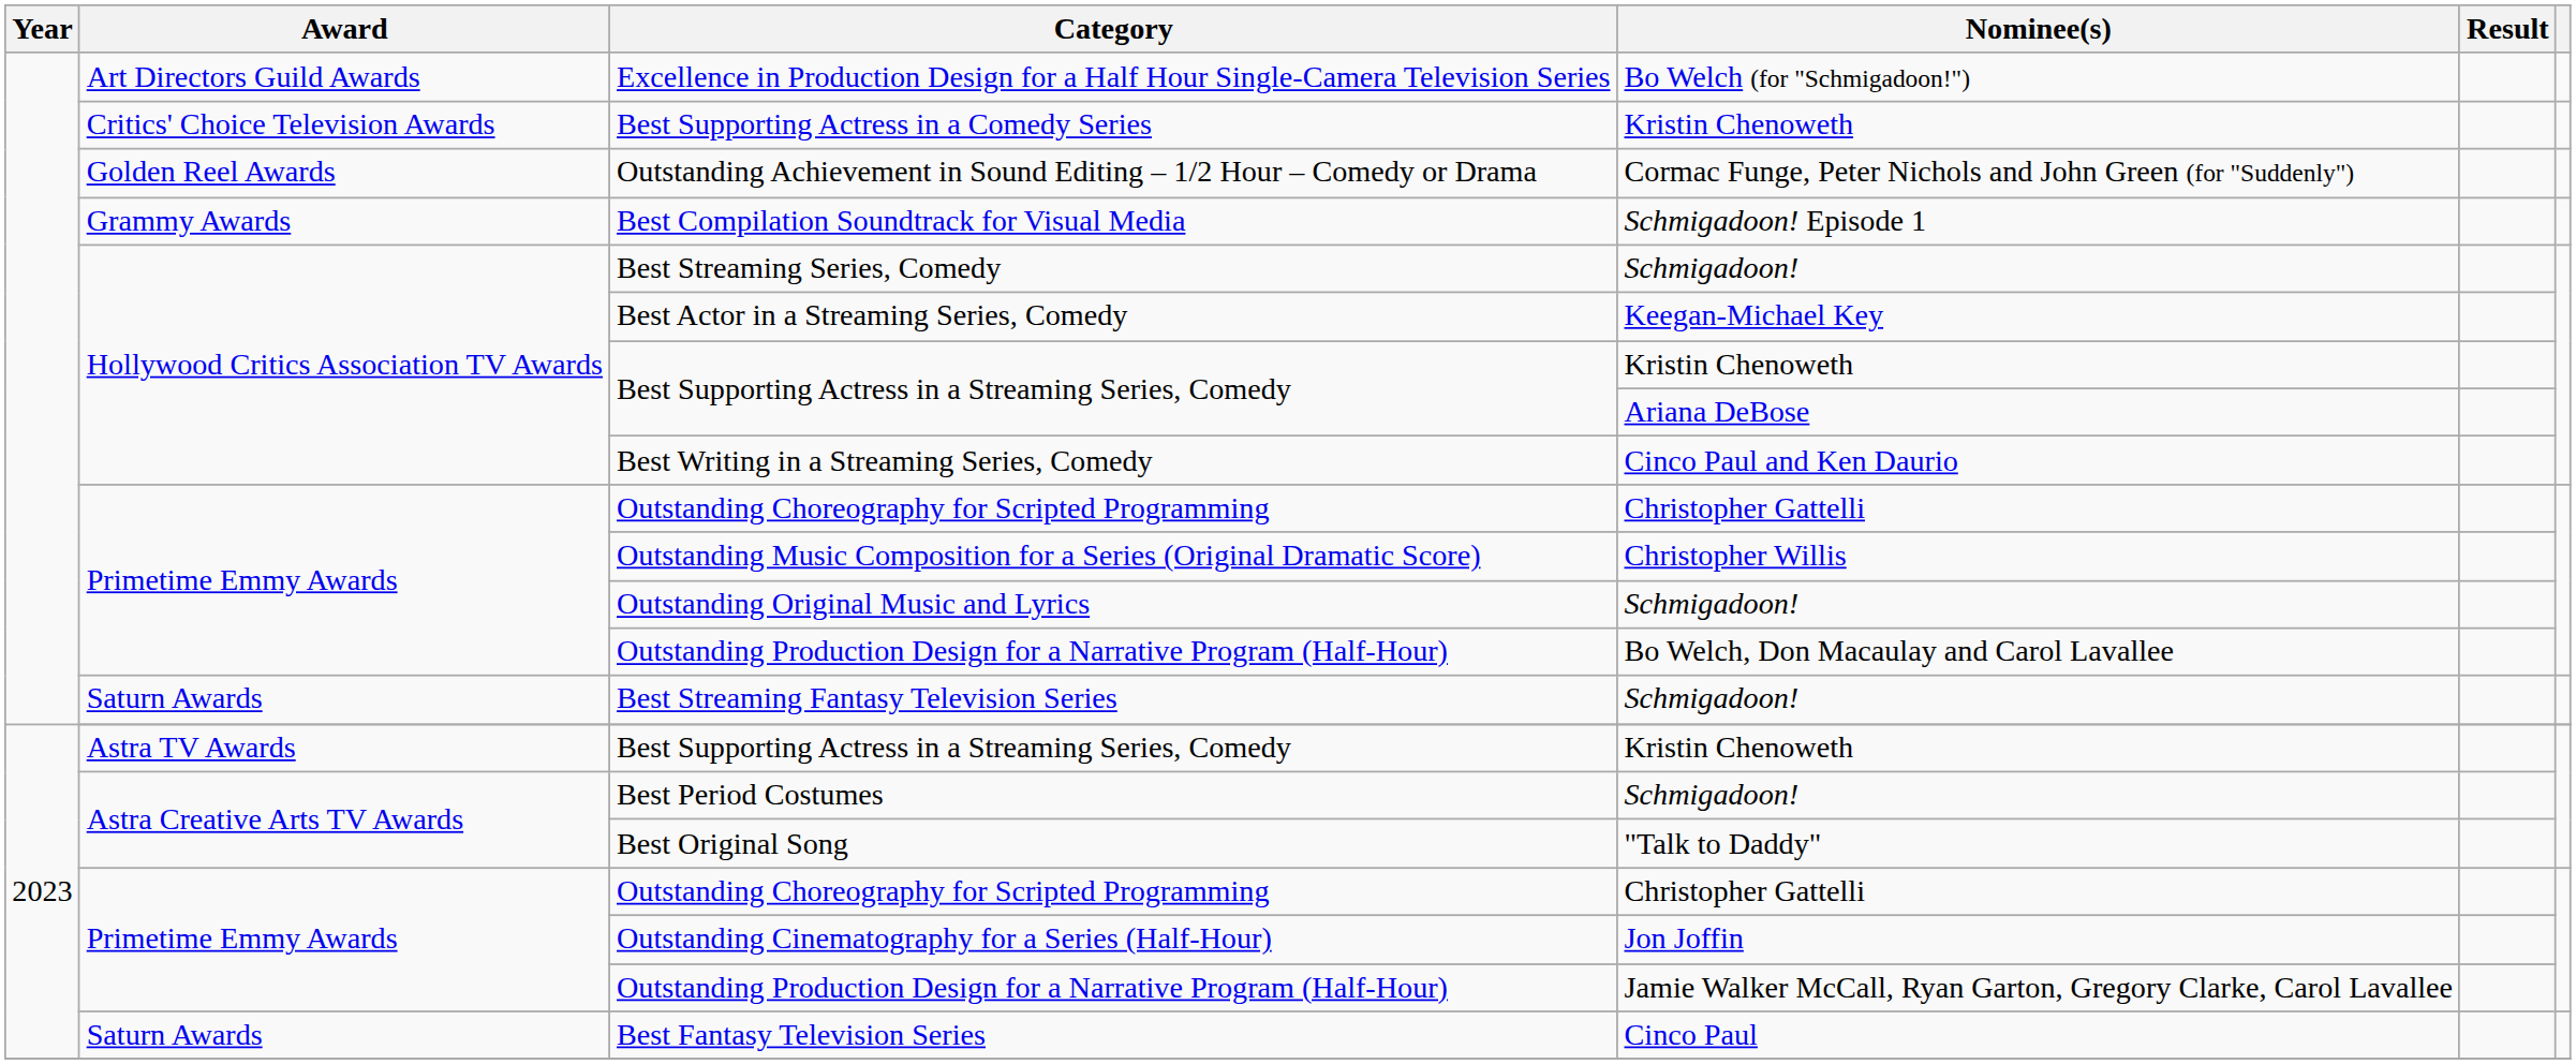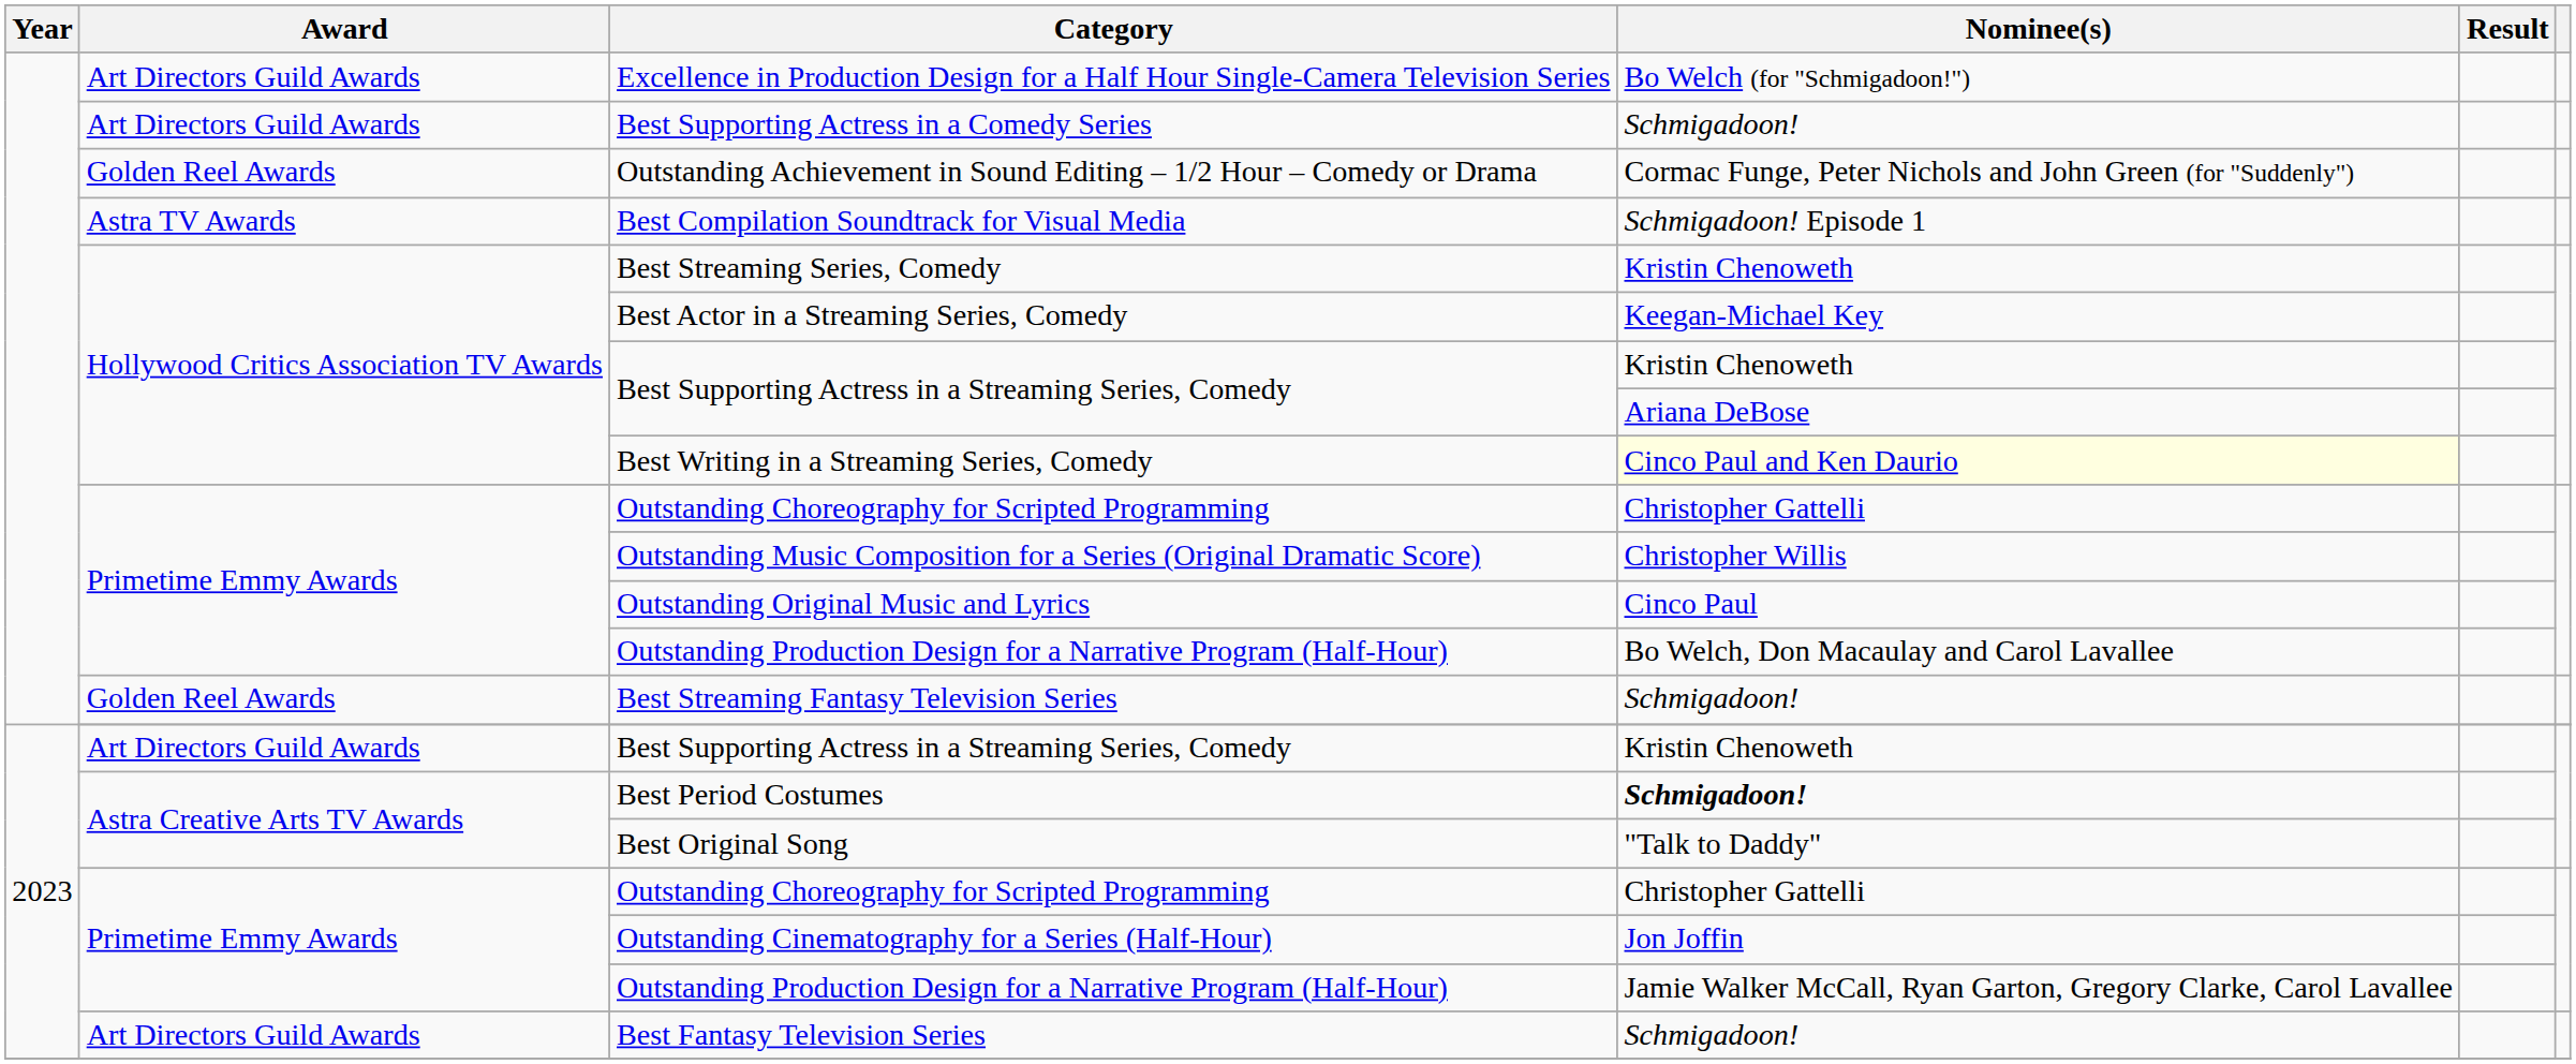 <table class="wikitable sortable">
 <tr>
 <th>Year</th>
 <th>Award</th>
 <th>Category</th>
 <th>Nominee(s)</th>
 <th>Result</th>
 <th></th>
 </tr>
 <tr>
 <td rowspan="14"></td>
 <td><a href='#'>Art Directors Guild Awards</a></td>
 <td><a href='#'>Excellence in Production Design for a Half Hour Single-Camera Television Series</a></td>
 <td><a href='#'>Bo Welch</a> <small>(for "Schmigadoon!")</small></td>
 <td></td>
 <td align="center"></td>
 </tr>
 <tr>
-<td><a href='#'>Critics' Choice Television Awards</a></td>
+<td><a href='#'>Art Directors Guild Awards</a></td>
 <td><a href='#'>Best Supporting Actress in a Comedy Series</a></td>
-<td><a href='#'>Kristin Chenoweth</a></td>
+<td><em>Schmigadoon!</em></td>
 <td></td>
 <td align="center"></td>
 </tr>
 <tr>
 <td><a href='#'>Golden Reel Awards</a></td>
 <td>Outstanding Achievement in Sound Editing – 1/2 Hour – Comedy or Drama</td>
 <td>Cormac Funge, Peter Nichols and John Green <small>(for "Suddenly")</small></td>
 <td></td>
 <td align="center"></td>
 </tr>
 <tr>
-<td><a href='#'>Grammy Awards</a></td>
+<td><a href='#'>Astra TV Awards</a></td>
 <td><a href='#'>Best Compilation Soundtrack for Visual Media</a></td>
 <td><em>Schmigadoon!</em> Episode 1</td>
 <td></td>
 <td align="center"></td>
 </tr>
 <tr>
 <td rowspan="5"><a href='#'>Hollywood Critics Association TV Awards</a></td>
 <td>Best Streaming Series, Comedy</td>
-<td><em>Schmigadoon!</em></td>
+<td><a href='#'>Kristin Chenoweth</a></td>
 <td></td>
 <td rowspan="5" align="center"></td>
 </tr>
 <tr>
 <td>Best Actor in a Streaming Series, Comedy</td>
 <td><a href='#'>Keegan-Michael Key</a></td>
 <td></td>
 </tr>
 <tr>
 <td rowspan="2">Best Supporting Actress in a Streaming Series, Comedy</td>
 <td>Kristin Chenoweth</td>
 <td></td>
 </tr>
 <tr>
 <td><a href='#'>Ariana DeBose</a></td>
 <td></td>
 </tr>
 <tr>
 <td>Best Writing in a Streaming Series, Comedy</td>
-<td><a href='#'>Cinco Paul and Ken Daurio</a> </td>
+<td style="background: lightyellow;"><a href='#'>Cinco Paul and Ken Daurio</a> </td>
 <td></td>
 </tr>
 <tr>
 <td rowspan="4"><a href='#'>Primetime Emmy Awards</a></td>
 <td><a href='#'>Outstanding Choreography for Scripted Programming</a></td>
 <td><a href='#'>Christopher Gattelli</a> <br></td>
 <td></td>
 <td rowspan="4" align="center"></td>
 </tr>
 <tr>
 <td><a href='#'>Outstanding Music Composition for a Series (Original Dramatic Score)</a></td>
 <td><a href='#'>Christopher Willis</a> </td>
 <td></td>
 </tr>
 <tr>
 <td><a href='#'>Outstanding Original Music and Lyrics</a></td>
-<td><em>Schmigadoon!</em></td>
+<td><a href='#'>Cinco Paul</a> </td>
 <td></td>
 </tr>
 <tr>
 <td><a href='#'>Outstanding Production Design for a Narrative Program (Half-Hour)</a></td>
 <td>Bo Welch, Don Macaulay and Carol Lavallee </td>
 <td></td>
 </tr>
 <tr>
-<td><a href='#'>Saturn Awards</a></td>
+<td><a href='#'>Golden Reel Awards</a></td>
 <td><a href='#'>Best Streaming Fantasy Television Series</a></td>
 <td><em>Schmigadoon!</em></td>
 <td></td>
 <td align="center"></td>
 </tr>
 <tr>
 <td rowspan="8">2023</td>
 </tr>
 <tr>
-<td><a href='#'>Astra TV Awards</a></td>
+<td><a href='#'>Art Directors Guild Awards</a></td>
 <td rowspan="1">Best Supporting Actress in a Streaming Series, Comedy</td>
 <td>Kristin Chenoweth</td>
 <td></td>
 <td rowspan="3" align="center"></td>
 </tr>
 <tr>
 <td rowspan="2"><a href='#'>Astra Creative Arts TV Awards</a></td>
 <td rowspan="1">Best Period Costumes</td>
-<td><em>Schmigadoon!</em></td>
+<td><strong><em>Schmigadoon!</em></strong></td>
 <td></td>
 </tr>
 <tr>
 <td>Best Original Song</td>
 <td>"Talk to Daddy"</td>
 <td></td>
 </tr>
 <tr>
 <td rowspan="3"><a href='#'>Primetime Emmy Awards</a></td>
 <td><a href='#'>Outstanding Choreography for Scripted Programming</a></td>
 <td>Christopher Gattelli </td>
 <td></td>
 <td rowspan="3" align="center"></td>
 </tr>
 <tr>
 <td><a href='#'>Outstanding Cinematography for a Series (Half-Hour)</a></td>
 <td><a href='#'>Jon Joffin</a> </td>
 <td></td>
 </tr>
 <tr>
 <td><a href='#'>Outstanding Production Design for a Narrative Program (Half-Hour)</a></td>
 <td>Jamie Walker McCall, Ryan Garton, Gregory Clarke, Carol Lavallee </td>
 <td></td>
 </tr>
 <tr>
-<td><a href='#'>Saturn Awards</a></td>
+<td><a href='#'>Art Directors Guild Awards</a></td>
 <td><a href='#'>Best Fantasy Television Series</a></td>
-<td><a href='#'>Cinco Paul</a> </td>
+<td><em>Schmigadoon!</em></td>
 <td></td>
 <td align="center" align="center"></td>
 </tr>
 <tr>
 </tr>
 </table>
